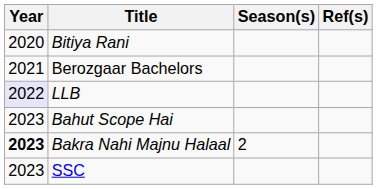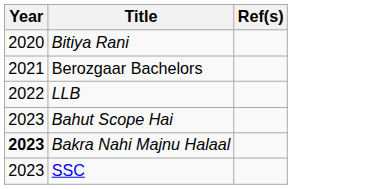 <table class="wikitable">
 <tr>
 <th>Year</th>
 <th>Title</th>
-<th>Season(s)</th>
 <th>Ref(s)</th>
 </tr>
 <tr>
 <td>2020</td>
 <td><em>Bitiya Rani</em></td>
 <td></td>
-<td></td>
 </tr>
 <tr>
 <td>2021</td>
 <td>Berozgaar Bachelors</td>
 <td></td>
-<td></td>
 </tr>
 <tr>
-<td style="background: lavender;">2022</td>
+<td>2022</td>
 <td><em>LLB</em></td>
-<td></td>
 <td></td>
 </tr>
 <tr>
 <td>2023</td>
 <td><em>Bahut Scope Hai</em></td>
 <td></td>
-<td></td>
 </tr>
 <tr>
 <td><strong>2023</strong></td>
 <td><em>Bakra Nahi Majnu Halaal</em></td>
-<td>2</td>
 <td></td>
 </tr>
 <tr>
 <td>2023</td>
 <td><a href='#'>SSC</a></td>
 <td></td>
-<td></td>
 </tr>
 </table>
